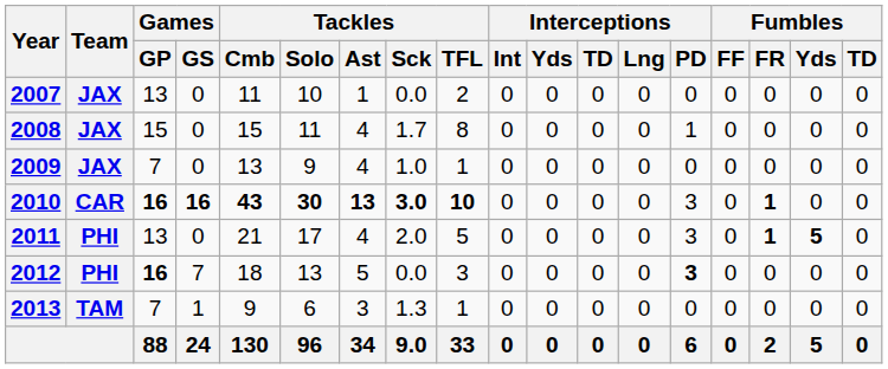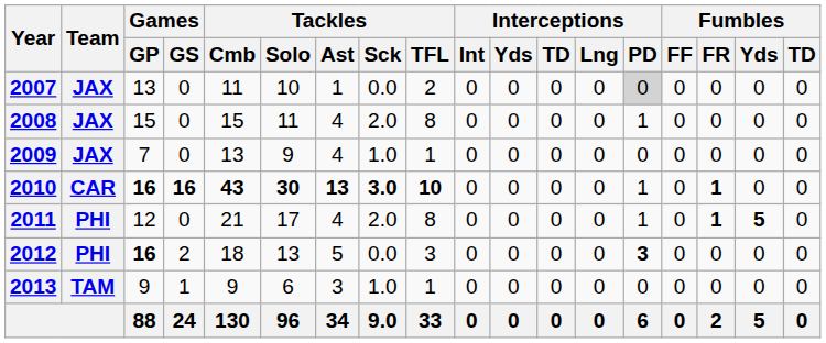 <table class="wikitable" style="text-align:center">
 <tr>
 <th rowspan="2">Year</th>
 <th rowspan="2">Team</th>
 <th colspan="2">Games</th>
 <th colspan="5">Tackles</th>
 <th colspan="5">Interceptions</th>
 <th colspan="4">Fumbles</th>
 </tr>
 <tr>
 <th>GP</th>
 <th>GS</th>
 <th>Cmb</th>
 <th>Solo</th>
 <th>Ast</th>
 <th>Sck</th>
 <th>TFL</th>
 <th>Int</th>
 <th>Yds</th>
 <th>TD</th>
 <th>Lng</th>
 <th>PD</th>
 <th>FF</th>
 <th>FR</th>
 <th>Yds</th>
 <th>TD</th>
 </tr>
 <tr>
 <th><a href='#'>2007</a></th>
 <th><a href='#'>JAX</a></th>
 <td>13</td>
 <td>0</td>
 <td>11</td>
 <td>10</td>
 <td>1</td>
 <td>0.0</td>
 <td>2</td>
 <td>0</td>
 <td>0</td>
 <td>0</td>
 <td>0</td>
-<td>0</td>
+<td style="background: lightgrey;">0</td>
 <td>0</td>
 <td>0</td>
 <td>0</td>
 <td>0</td>
 </tr>
 <tr>
 <th><a href='#'>2008</a></th>
 <th><a href='#'>JAX</a></th>
 <td>15</td>
 <td>0</td>
 <td>15</td>
 <td>11</td>
 <td>4</td>
-<td>1.7</td>
+<td>2.0</td>
 <td>8</td>
 <td>0</td>
 <td>0</td>
 <td>0</td>
 <td>0</td>
 <td>1</td>
 <td>0</td>
 <td>0</td>
 <td>0</td>
 <td>0</td>
 </tr>
 <tr>
 <th><a href='#'>2009</a></th>
 <th><a href='#'>JAX</a></th>
 <td>7</td>
 <td>0</td>
 <td>13</td>
 <td>9</td>
 <td>4</td>
 <td>1.0</td>
 <td>1</td>
 <td>0</td>
 <td>0</td>
 <td>0</td>
 <td>0</td>
 <td>0</td>
 <td>0</td>
 <td>0</td>
 <td>0</td>
 <td>0</td>
 </tr>
 <tr>
 <th><a href='#'>2010</a></th>
 <th><a href='#'>CAR</a></th>
 <td><strong>16</strong></td>
 <td><strong>16</strong></td>
 <td><strong>43</strong></td>
 <td><strong>30</strong></td>
 <td><strong>13</strong></td>
 <td><strong>3.0</strong></td>
 <td><strong>10</strong></td>
 <td>0</td>
 <td>0</td>
 <td>0</td>
 <td>0</td>
-<td>3</td>
+<td>1</td>
 <td>0</td>
 <td><strong>1</strong></td>
 <td>0</td>
 <td>0</td>
 </tr>
 <tr>
 <th><a href='#'>2011</a></th>
 <th><a href='#'>PHI</a></th>
-<td>13</td>
+<td>12</td>
 <td>0</td>
 <td>21</td>
 <td>17</td>
 <td>4</td>
 <td>2.0</td>
-<td>5</td>
+<td>8</td>
 <td>0</td>
 <td>0</td>
 <td>0</td>
 <td>0</td>
-<td>3</td>
+<td>1</td>
 <td>0</td>
 <td><strong>1</strong></td>
 <td><strong>5</strong></td>
 <td>0</td>
 </tr>
 <tr>
 <th><a href='#'>2012</a></th>
 <th><a href='#'>PHI</a></th>
 <td><strong>16</strong></td>
-<td>7</td>
+<td>2</td>
 <td>18</td>
 <td>13</td>
 <td>5</td>
 <td>0.0</td>
 <td>3</td>
 <td>0</td>
 <td>0</td>
 <td>0</td>
 <td>0</td>
 <td><strong>3</strong></td>
 <td>0</td>
 <td>0</td>
 <td>0</td>
 <td>0</td>
 </tr>
 <tr>
 <th><a href='#'>2013</a></th>
 <th><a href='#'>TAM</a></th>
-<td>7</td>
+<td>9</td>
 <td>1</td>
 <td>9</td>
 <td>6</td>
 <td>3</td>
-<td>1.3</td>
+<td>1.0</td>
 <td>1</td>
 <td>0</td>
 <td>0</td>
 <td>0</td>
 <td>0</td>
 <td>0</td>
 <td>0</td>
 <td>0</td>
 <td>0</td>
 <td>0</td>
 </tr>
 <tr>
 <th colspan="2"></th>
 <th>88</th>
 <th>24</th>
 <th>130</th>
 <th>96</th>
 <th>34</th>
 <th>9.0</th>
 <th>33</th>
 <th>0</th>
 <th>0</th>
 <th>0</th>
 <th>0</th>
 <th>6</th>
 <th>0</th>
 <th>2</th>
 <th>5</th>
 <th>0</th>
 </tr>
 </table>
